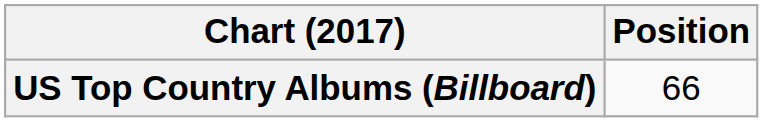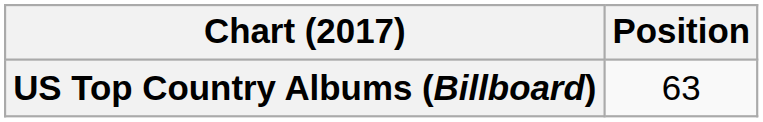 <table class="wikitable plainrowheaders" style="text-align:center">
 <tr>
 <th scope="col">Chart (2017)</th>
 <th scope="col">Position</th>
 </tr>
 <tr>
 <th scope="row">US Top Country Albums (<em>Billboard</em>)</th>
-<td>66</td>
+<td>63</td>
 </tr>
 </table>
